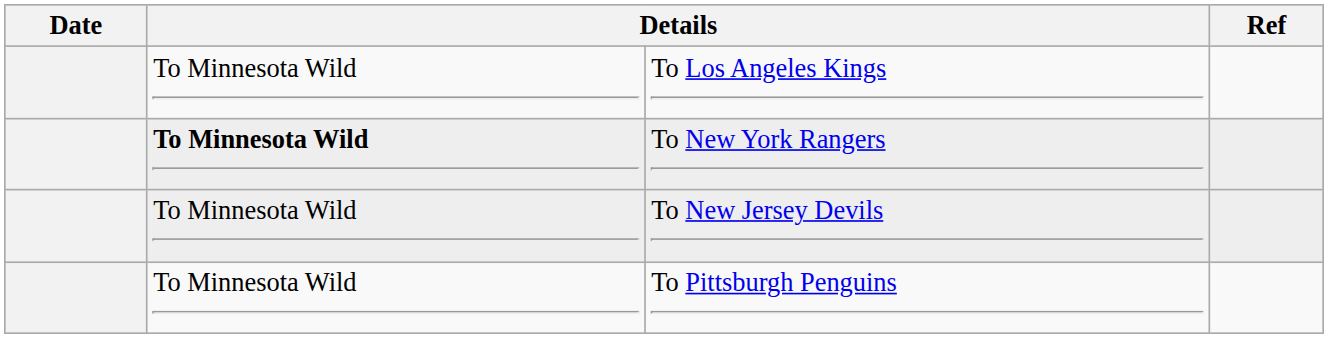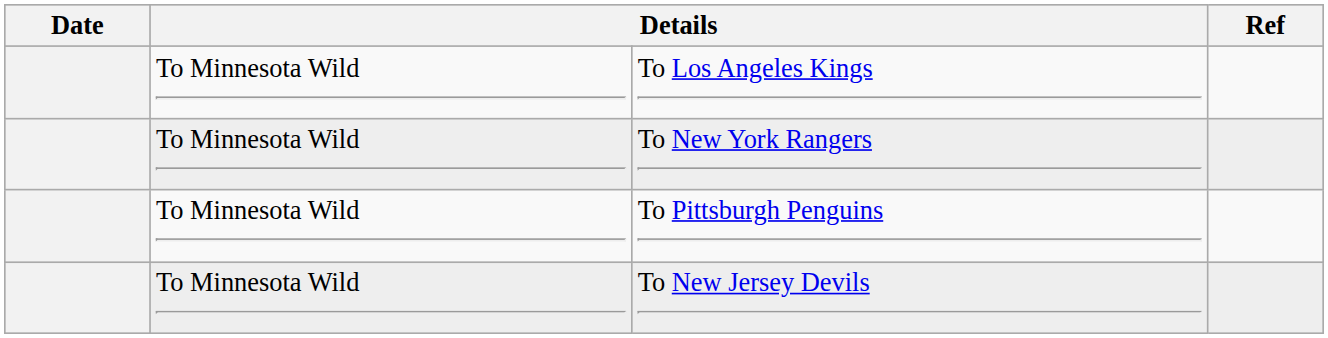 <table class="wikitable plainrowheaders" style="width: 50em;">
 <tr>
 <th scope="col">Date</th>
 <th scope="col" colspan="2">Details</th>
 <th scope="col">Ref</th>
 </tr>
 <tr>
 <th scope="row"></th>
 <td valign="top">To Minnesota Wild <hr></td>
 <td valign="top">To <a href='#'>Los Angeles Kings</a> <hr> </td>
 <td></td>
 </tr>
 <tr bgcolor="#eeeeee">
 <th scope="row"></th>
-<td valign="top"><strong>To Minnesota Wild <hr> </strong></td>
+<td valign="top">To Minnesota Wild <hr> </td>
 <td valign="top">To <a href='#'>New York Rangers</a> <hr> </td>
+<td></td>
+</tr>
+<tr>
+<th scope="row"></th>
+<td valign="top">To Minnesota Wild <hr> </td>
+<td valign="top">To <a href='#'>Pittsburgh Penguins</a> <hr> </td>
 <td></td>
 </tr>
 <tr bgcolor="#eeeeee">
 <th scope="row"></th>
 <td valign="top">To Minnesota Wild <hr></td>
 <td valign="top">To <a href='#'>New Jersey Devils</a> <hr></td>
 <td></td>
 </tr>
-<tr>
-<th scope="row"></th>
-<td valign="top">To Minnesota Wild <hr> </td>
-<td valign="top">To <a href='#'>Pittsburgh Penguins</a> <hr> </td>
-<td></td>
-</tr>
 </table>
